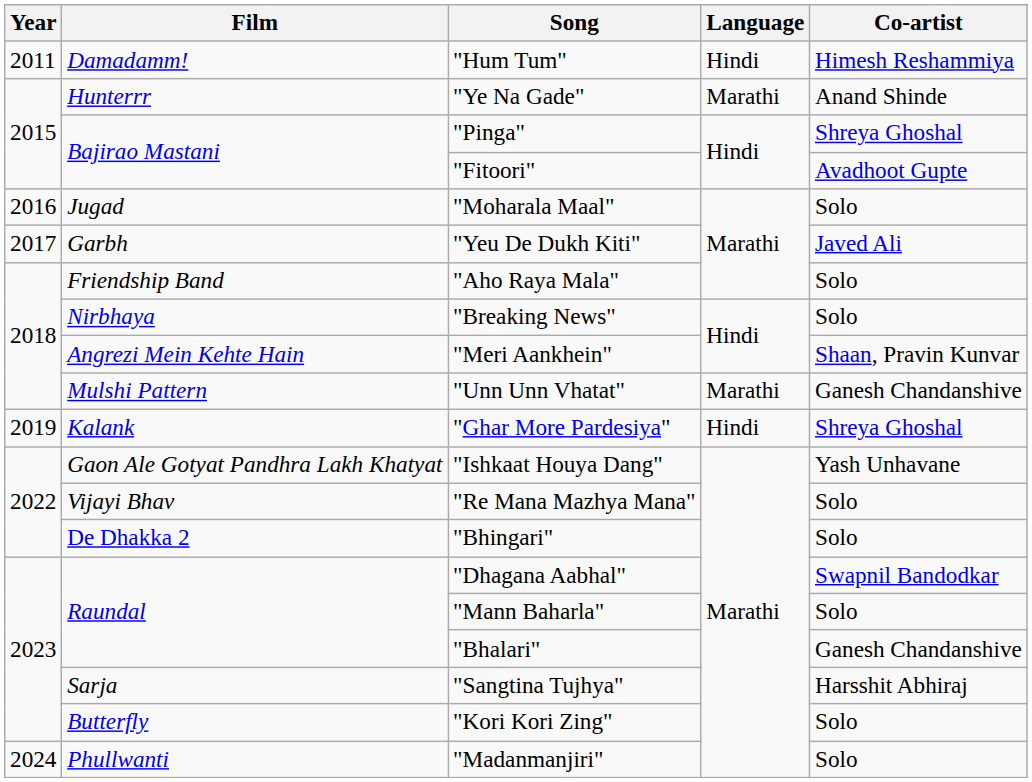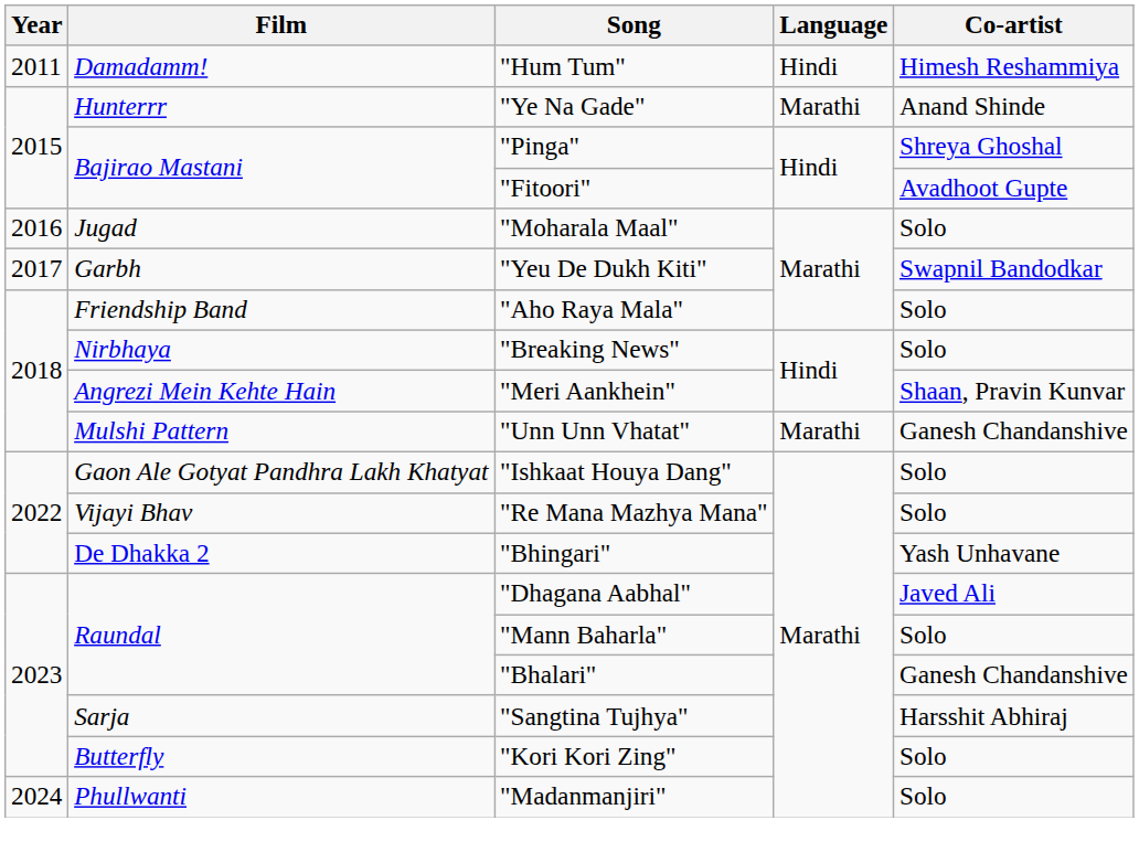 <table class="wikitable">
 <tr>
 <th>Year</th>
 <th>Film</th>
 <th>Song</th>
 <th>Language</th>
 <th>Co-artist</th>
 </tr>
 <tr>
 <td>2011</td>
 <td><em><a href='#'>Damadamm!</a></em></td>
 <td>"Hum Tum"</td>
 <td>Hindi</td>
 <td><a href='#'>Himesh Reshammiya</a></td>
 </tr>
 <tr>
 <td rowspan="3">2015</td>
 <td><em><a href='#'>Hunterrr</a></em></td>
 <td>"Ye Na Gade"</td>
 <td>Marathi</td>
 <td>Anand Shinde</td>
 </tr>
 <tr>
 <td rowspan="2"><em><a href='#'>Bajirao Mastani</a></em></td>
 <td>"Pinga"</td>
 <td rowspan="2">Hindi</td>
 <td><a href='#'>Shreya Ghoshal</a></td>
 </tr>
 <tr>
 <td>"Fitoori"</td>
 <td><a href='#'>Avadhoot Gupte</a></td>
 </tr>
 <tr>
 <td>2016</td>
 <td><em>Jugad</em></td>
 <td>"Moharala Maal"</td>
 <td rowspan="3">Marathi</td>
 <td>Solo</td>
 </tr>
 <tr>
 <td>2017</td>
 <td><em>Garbh</em></td>
 <td>"Yeu De Dukh Kiti"</td>
-<td><a href='#'>Javed Ali</a></td>
+<td><a href='#'>Swapnil Bandodkar</a></td>
 </tr>
 <tr>
 <td rowspan="4">2018</td>
 <td><em>Friendship Band</em></td>
 <td>"Aho Raya Mala"</td>
 <td>Solo</td>
 </tr>
 <tr>
 <td><em><a href='#'>Nirbhaya</a></em></td>
 <td>"Breaking News"</td>
 <td rowspan="2">Hindi</td>
 <td>Solo</td>
 </tr>
 <tr>
 <td><em><a href='#'>Angrezi Mein Kehte Hain</a></em></td>
 <td>"Meri Aankhein"</td>
 <td><a href='#'>Shaan</a>, Pravin Kunvar</td>
 </tr>
 <tr>
 <td><em><a href='#'>Mulshi Pattern</a></em></td>
 <td>"Unn Unn Vhatat"</td>
 <td>Marathi</td>
 <td>Ganesh Chandanshive</td>
 </tr>
 <tr>
-<td>2019</td>
-<td><em><a href='#'>Kalank</a></em></td>
-<td>"<a href='#'>Ghar More Pardesiya</a>"</td>
-<td>Hindi</td>
-<td><a href='#'>Shreya Ghoshal</a></td>
-</tr>
-<tr>
 <td rowspan="3">2022</td>
 <td><em>Gaon Ale Gotyat Pandhra Lakh Khatyat</em></td>
 <td>"Ishkaat Houya Dang"</td>
 <td rowspan="9">Marathi</td>
-<td>Yash Unhavane</td>
+<td>Solo</td>
 </tr>
 <tr>
 <td><em>Vijayi Bhav</em></td>
 <td>"Re Mana Mazhya Mana"</td>
 <td>Solo</td>
 </tr>
 <tr>
 <td><a href='#'>De Dhakka 2</a></td>
 <td>"Bhingari"</td>
-<td>Solo</td>
+<td>Yash Unhavane</td>
 </tr>
 <tr>
 <td rowspan="5">2023</td>
 <td rowspan="3"><em><a href='#'>Raundal</a></em></td>
 <td>"Dhagana Aabhal"</td>
-<td><a href='#'>Swapnil Bandodkar</a></td>
+<td><a href='#'>Javed Ali</a></td>
 </tr>
 <tr>
 <td>"Mann Baharla"</td>
 <td>Solo</td>
 </tr>
 <tr>
 <td>"Bhalari"</td>
 <td>Ganesh Chandanshive</td>
 </tr>
 <tr>
 <td><em>Sarja</em></td>
 <td>"Sangtina Tujhya"</td>
 <td>Harsshit Abhiraj</td>
 </tr>
 <tr>
 <td><em><a href='#'>Butterfly</a></em></td>
 <td>"Kori Kori Zing"</td>
 <td>Solo</td>
 </tr>
 <tr>
 <td>2024</td>
 <td><em><a href='#'>Phullwanti</a></em></td>
 <td>"Madanmanjiri"</td>
 <td>Solo</td>
 </tr>
 </table>
